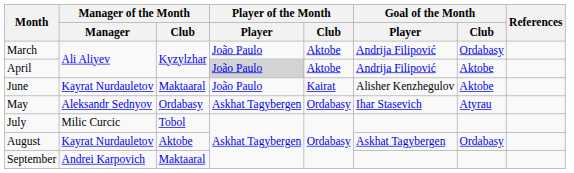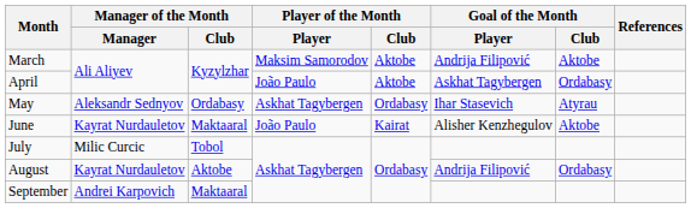 <table class="wikitable">
 <tr>
 <th rowspan="2">Month</th>
 <th colspan="2">Manager of the Month</th>
 <th colspan="2">Player of the Month</th>
 <th colspan="2">Goal of the Month</th>
 <th rowspan="2">References</th>
 </tr>
 <tr>
 <th>Manager</th>
 <th>Club</th>
 <th>Player</th>
 <th>Club</th>
 <th>Player</th>
 <th>Club</th>
 </tr>
 <tr>
 <td>March</td>
 <td rowspan="2"> <a href='#'>Ali Aliyev</a></td>
 <td rowspan="2"><a href='#'>Kyzylzhar</a></td>
+<td> <a href='#'>Maksim Samorodov</a></td>
+<td><a href='#'>Aktobe</a></td>
+<td> <a href='#'>Andrija Filipović</a></td>
+<td><a href='#'>Aktobe</a></td>
+<td align=center></td>
+</tr>
+<tr>
+<td>April</td>
 <td> <a href='#'>João Paulo</a></td>
 <td><a href='#'>Aktobe</a></td>
-<td> <a href='#'>Andrija Filipović</a></td>
+<td> <a href='#'>Askhat Tagybergen</a></td>
 <td><a href='#'>Ordabasy</a></td>
 <td align=center></td>
 </tr>
 <tr>
-<td>April</td>
-<td style="background: lightgrey;"> <a href='#'>João Paulo</a></td>
-<td><a href='#'>Aktobe</a></td>
-<td> <a href='#'>Andrija Filipović</a></td>
-<td><a href='#'>Aktobe</a></td>
+<td>May</td>
+<td> <a href='#'>Aleksandr Sednyov</a></td>
+<td><a href='#'>Ordabasy</a></td>
+<td> <a href='#'>Askhat Tagybergen</a></td>
+<td><a href='#'>Ordabasy</a></td>
+<td> <a href='#'>Ihar Stasevich</a></td>
+<td><a href='#'>Atyrau</a></td>
 <td align=center></td>
 </tr>
 <tr>
 <td>June</td>
 <td> <a href='#'>Kayrat Nurdauletov</a></td>
 <td><a href='#'>Maktaaral</a></td>
 <td> <a href='#'>João Paulo</a></td>
 <td><a href='#'>Kairat</a></td>
 <td> Alisher Kenzhegulov</td>
 <td><a href='#'>Aktobe</a></td>
-<td align=center></td>
-</tr>
-<tr>
-<td>May</td>
-<td> <a href='#'>Aleksandr Sednyov</a></td>
-<td><a href='#'>Ordabasy</a></td>
-<td> <a href='#'>Askhat Tagybergen</a></td>
-<td><a href='#'>Ordabasy</a></td>
-<td> <a href='#'>Ihar Stasevich</a></td>
-<td><a href='#'>Atyrau</a></td>
 <td align=center></td>
 </tr>
 <tr>
 <td>July</td>
 <td> Milic Curcic</td>
 <td><a href='#'>Tobol</a></td>
 <td rowspan="3"> <a href='#'>Askhat Tagybergen</a></td>
 <td rowspan="3"><a href='#'>Ordabasy</a></td>
 <td></td>
 <td></td>
 <td align=center></td>
 </tr>
 <tr>
 <td>August</td>
 <td> <a href='#'>Kayrat Nurdauletov</a></td>
 <td><a href='#'>Aktobe</a></td>
-<td> <a href='#'>Askhat Tagybergen</a></td>
+<td> <a href='#'>Andrija Filipović</a></td>
 <td><a href='#'>Ordabasy</a></td>
 <td align=center></td>
 </tr>
 <tr>
 <td>September</td>
 <td> <a href='#'>Andrei Karpovich</a></td>
 <td><a href='#'>Maktaaral</a></td>
 <td></td>
 <td></td>
 <td align=center></td>
 </tr>
 </table>
